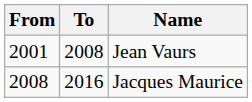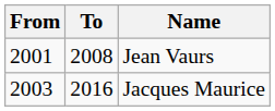 <table class="wikitable">
 <tr>
 <th>From</th>
 <th>To</th>
 <th>Name</th>
 </tr>
 <tr>
 <td>2001</td>
 <td>2008</td>
 <td>Jean Vaurs</td>
 </tr>
 <tr>
-<td>2008</td>
+<td>2003</td>
 <td>2016</td>
 <td>Jacques Maurice</td>
 </tr>
 </table>
